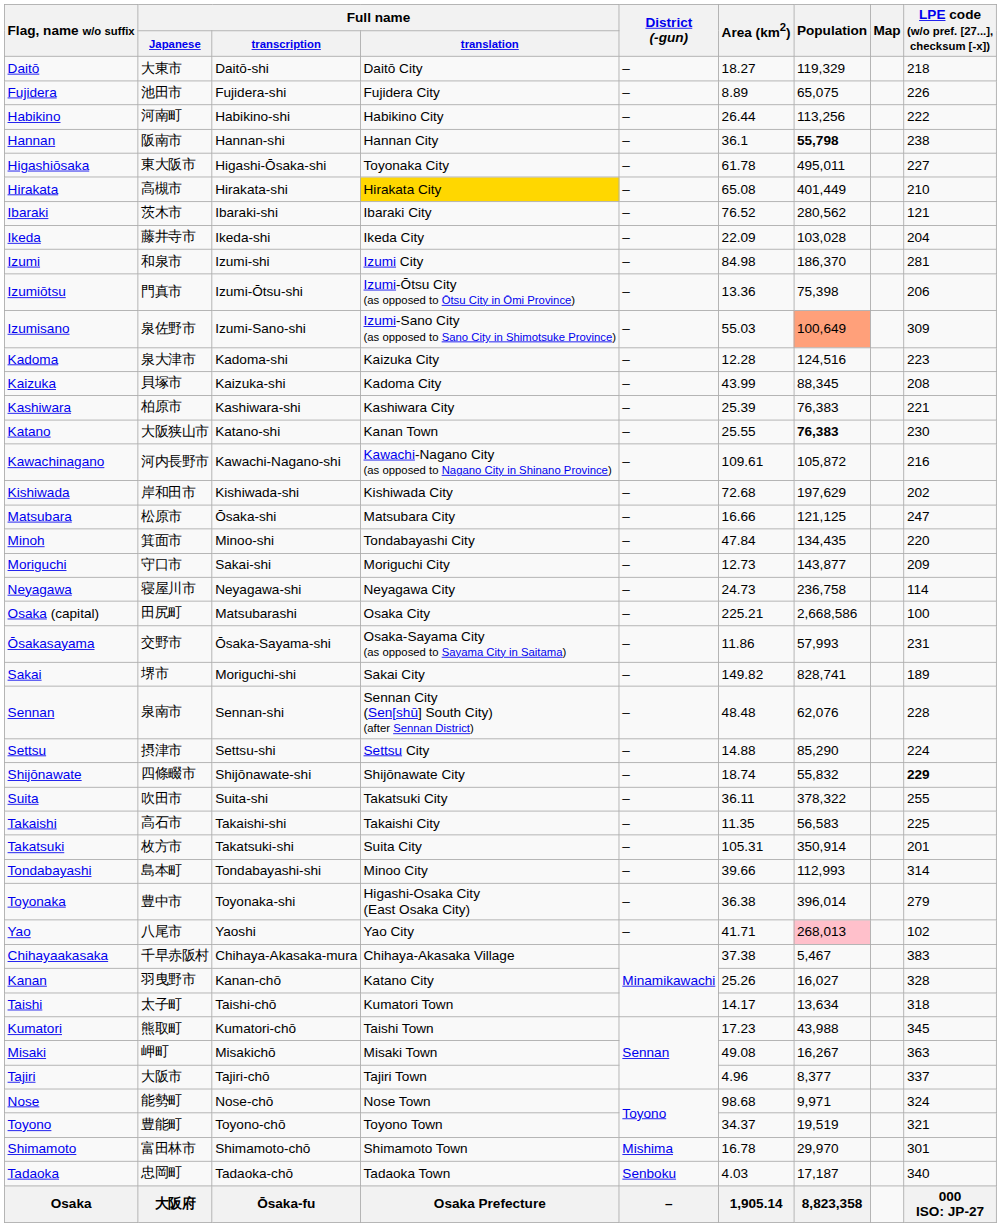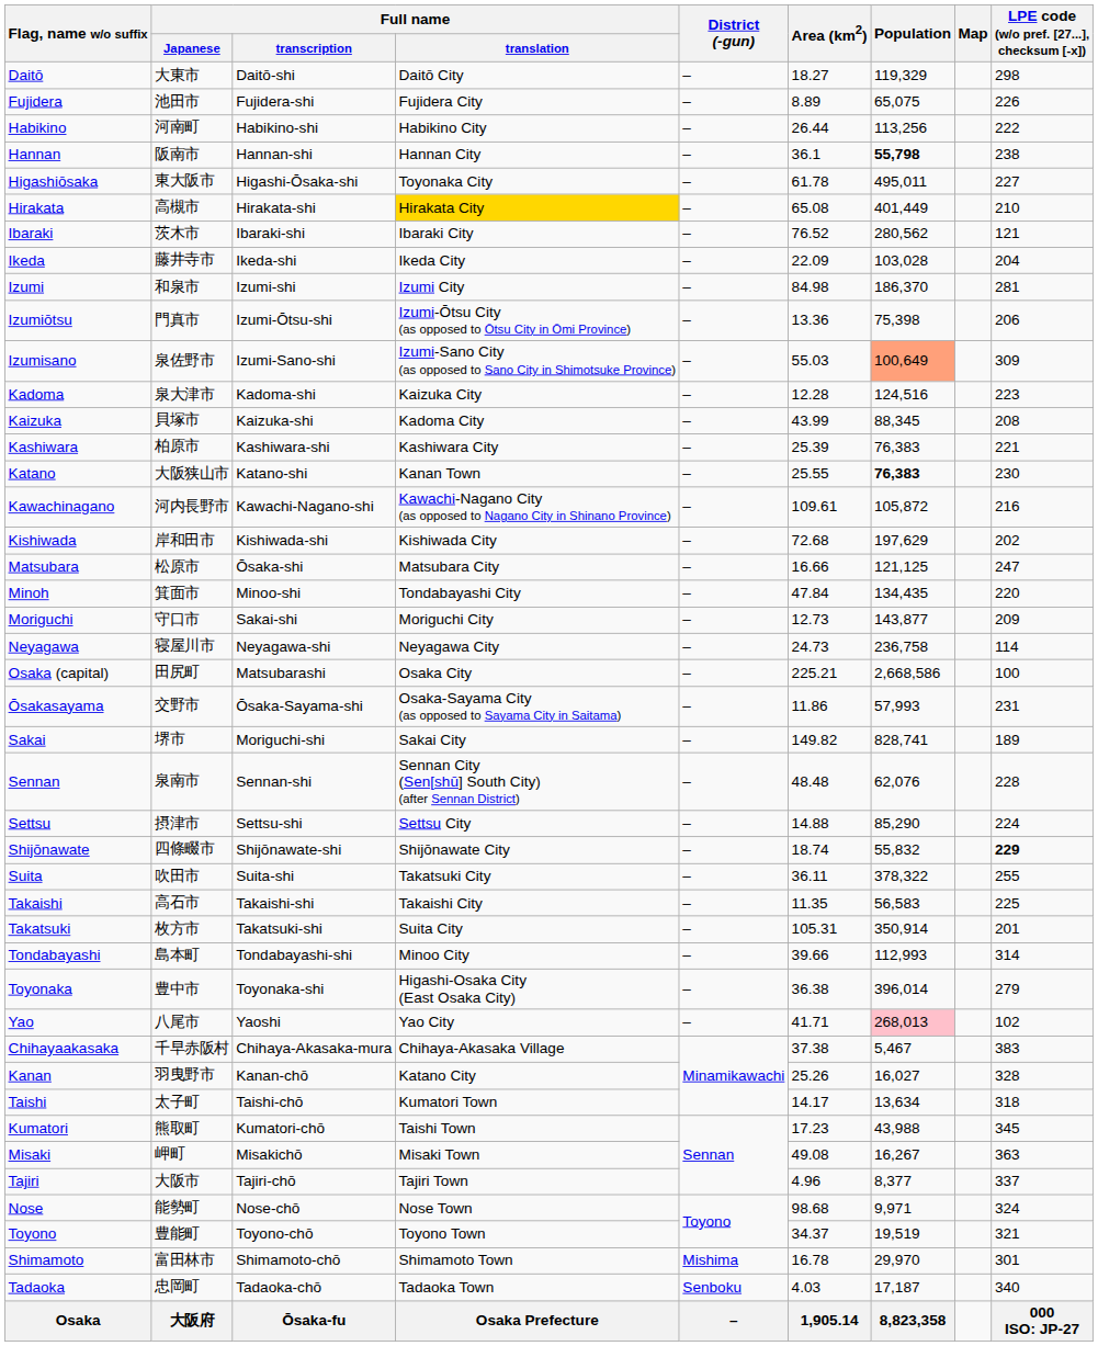 <table class="wikitable sortable">
 <tr>
 <th rowspan="2">Flag, name <small>w/o suffix</small></th>
 <th colspan="3">Full name</th>
 <th rowspan="2"><a href='#'>District</a><br><em>(-gun)</em></th>
 <th rowspan="2">Area (km<sup>2</sup>)</th>
 <th rowspan="2">Population</th>
 <th rowspan="2">Map</th>
 <th rowspan="2"><a href='#'>LPE</a> code<br><small>(w/o pref. [27...],<br>checksum [-x])</small></th>
 </tr>
 <tr>
 <th><small><a href='#'>Japanese</a></small></th>
 <th><small><a href='#'>transcription</a></small></th>
 <th><small><a href='#'>translation</a></small></th>
 </tr>
 <tr>
 <td> <a href='#'>Daitō</a></td>
 <td>大東市</td>
 <td>Daitō-shi</td>
 <td>Daitō City</td>
 <td>–</td>
 <td>18.27</td>
 <td>119,329</td>
 <td></td>
-<td>218</td>
+<td>298</td>
 </tr>
 <tr>
 <td> <a href='#'>Fujidera</a></td>
 <td>池田市</td>
 <td>Fujidera-shi</td>
 <td>Fujidera City</td>
 <td>–</td>
 <td>8.89</td>
 <td>65,075</td>
 <td></td>
 <td>226</td>
 </tr>
 <tr>
 <td> <a href='#'>Habikino</a></td>
 <td>河南町</td>
 <td>Habikino-shi</td>
 <td>Habikino City</td>
 <td>–</td>
 <td>26.44</td>
 <td>113,256</td>
 <td></td>
 <td>222</td>
 </tr>
 <tr>
 <td> <a href='#'>Hannan</a></td>
 <td>阪南市</td>
 <td>Hannan-shi</td>
 <td>Hannan City</td>
 <td>–</td>
 <td>36.1</td>
 <td><strong>55,798</strong></td>
 <td></td>
 <td>238</td>
 </tr>
 <tr>
 <td> <a href='#'>Higashiōsaka</a></td>
 <td>東大阪市</td>
 <td>Higashi-Ōsaka-shi</td>
 <td>Toyonaka City</td>
 <td>–</td>
 <td>61.78</td>
 <td>495,011</td>
 <td></td>
 <td>227</td>
 </tr>
 <tr>
 <td> <a href='#'>Hirakata</a></td>
 <td>高槻市</td>
 <td>Hirakata-shi</td>
 <td style="background: gold;">Hirakata City</td>
 <td>–</td>
 <td>65.08</td>
 <td>401,449</td>
 <td></td>
 <td>210</td>
 </tr>
 <tr>
 <td> <a href='#'>Ibaraki</a></td>
 <td>茨木市</td>
 <td>Ibaraki-shi</td>
 <td>Ibaraki City</td>
 <td>–</td>
 <td>76.52</td>
 <td>280,562</td>
 <td></td>
 <td>121</td>
 </tr>
 <tr>
 <td> <a href='#'>Ikeda</a></td>
 <td>藤井寺市</td>
 <td>Ikeda-shi</td>
 <td>Ikeda City</td>
 <td>–</td>
 <td>22.09</td>
 <td>103,028</td>
 <td></td>
 <td>204</td>
 </tr>
 <tr>
 <td> <a href='#'>Izumi</a></td>
 <td>和泉市</td>
 <td>Izumi-shi</td>
 <td><a href='#'>Izumi</a> City</td>
 <td>–</td>
 <td>84.98</td>
 <td>186,370</td>
 <td></td>
 <td>281</td>
 </tr>
 <tr>
 <td> <a href='#'>Izumiōtsu</a></td>
 <td>門真市</td>
 <td>Izumi-Ōtsu-shi</td>
 <td><a href='#'>Izumi</a>-Ōtsu City<br><small>(as opposed to <a href='#'>Ōtsu City in Ōmi Province</a>)</small></td>
 <td>–</td>
 <td>13.36</td>
 <td>75,398</td>
 <td></td>
 <td>206</td>
 </tr>
 <tr>
 <td> <a href='#'>Izumisano</a></td>
 <td>泉佐野市</td>
 <td>Izumi-Sano-shi</td>
 <td><a href='#'>Izumi</a>-Sano City<br><small>(as opposed to <a href='#'>Sano City in Shimotsuke Province</a>)</small></td>
 <td>–</td>
 <td>55.03</td>
 <td style="background: lightsalmon;">100,649</td>
 <td></td>
 <td>309</td>
 </tr>
 <tr>
 <td> <a href='#'>Kadoma</a></td>
 <td>泉大津市</td>
 <td>Kadoma-shi</td>
 <td>Kaizuka City</td>
 <td>–</td>
 <td>12.28</td>
 <td>124,516</td>
 <td></td>
 <td>223</td>
 </tr>
 <tr>
 <td> <a href='#'>Kaizuka</a></td>
 <td>貝塚市</td>
 <td>Kaizuka-shi</td>
 <td>Kadoma City</td>
 <td>–</td>
 <td>43.99</td>
 <td>88,345</td>
 <td></td>
 <td>208</td>
 </tr>
 <tr>
 <td> <a href='#'>Kashiwara</a></td>
 <td>柏原市</td>
 <td>Kashiwara-shi</td>
 <td>Kashiwara City</td>
 <td>–</td>
 <td>25.39</td>
 <td>76,383</td>
 <td></td>
 <td>221</td>
 </tr>
 <tr>
 <td> <a href='#'>Katano</a></td>
 <td>大阪狭山市</td>
 <td>Katano-shi</td>
 <td>Kanan Town</td>
 <td>–</td>
 <td>25.55</td>
 <td><strong>76,383</strong></td>
 <td></td>
 <td>230</td>
 </tr>
 <tr>
 <td> <a href='#'>Kawachinagano</a></td>
 <td>河内長野市</td>
 <td>Kawachi-Nagano-shi</td>
 <td><a href='#'>Kawachi</a>-Nagano City<br><small>(as opposed to <a href='#'>Nagano City in Shinano Province</a>)</small></td>
 <td>–</td>
 <td>109.61</td>
 <td>105,872</td>
 <td></td>
 <td>216</td>
 </tr>
 <tr>
 <td> <a href='#'>Kishiwada</a></td>
 <td>岸和田市</td>
 <td>Kishiwada-shi</td>
 <td>Kishiwada City</td>
 <td>–</td>
 <td>72.68</td>
 <td>197,629</td>
 <td></td>
 <td>202</td>
 </tr>
 <tr>
 <td> <a href='#'>Matsubara</a></td>
 <td>松原市</td>
 <td>Ōsaka-shi</td>
 <td>Matsubara City</td>
 <td>–</td>
 <td>16.66</td>
 <td>121,125</td>
 <td></td>
 <td>247</td>
 </tr>
 <tr>
 <td> <a href='#'>Minoh</a></td>
 <td>箕面市</td>
 <td>Minoo-shi</td>
 <td>Tondabayashi City</td>
 <td>–</td>
 <td>47.84</td>
 <td>134,435</td>
 <td></td>
 <td>220</td>
 </tr>
 <tr>
 <td> <a href='#'>Moriguchi</a></td>
 <td>守口市</td>
 <td>Sakai-shi</td>
 <td>Moriguchi City</td>
 <td>–</td>
 <td>12.73</td>
 <td>143,877</td>
 <td></td>
 <td>209</td>
 </tr>
 <tr>
 <td> <a href='#'>Neyagawa</a></td>
 <td>寝屋川市</td>
 <td>Neyagawa-shi</td>
 <td>Neyagawa City</td>
 <td>–</td>
 <td>24.73</td>
 <td>236,758</td>
 <td></td>
 <td>114</td>
 </tr>
 <tr>
 <td> <a href='#'>Osaka</a> (capital)</td>
 <td>田尻町</td>
 <td>Matsubarashi</td>
 <td>Osaka City</td>
 <td>–</td>
 <td>225.21</td>
 <td>2,668,586</td>
 <td></td>
 <td>100</td>
 </tr>
 <tr>
 <td> <a href='#'>Ōsakasayama</a></td>
 <td>交野市</td>
 <td>Ōsaka-Sayama-shi</td>
 <td>Osaka-Sayama City<br><small>(as opposed to <a href='#'>Sayama City in Saitama</a>)</small></td>
 <td>–</td>
 <td>11.86</td>
 <td>57,993</td>
 <td></td>
 <td>231</td>
 </tr>
 <tr>
 <td> <a href='#'>Sakai</a></td>
 <td>堺市</td>
 <td>Moriguchi-shi</td>
 <td>Sakai City</td>
 <td>–</td>
 <td>149.82</td>
 <td>828,741</td>
 <td></td>
 <td>189</td>
 </tr>
 <tr>
 <td> <a href='#'>Sennan</a></td>
 <td>泉南市</td>
 <td>Sennan-shi</td>
 <td>Sennan City<br>(<a href='#'>Sen[shū</a>] South City)<br><small>(after <a href='#'>Sennan District</a>)</small></td>
 <td>–</td>
 <td>48.48</td>
 <td>62,076</td>
 <td></td>
 <td>228</td>
 </tr>
 <tr>
 <td> <a href='#'>Settsu</a></td>
 <td>摂津市</td>
 <td>Settsu-shi</td>
 <td><a href='#'>Settsu</a> City</td>
 <td>–</td>
 <td>14.88</td>
 <td>85,290</td>
 <td></td>
 <td>224</td>
 </tr>
 <tr>
 <td> <a href='#'>Shijōnawate</a></td>
 <td>四條畷市</td>
 <td>Shijōnawate-shi</td>
 <td>Shijōnawate City</td>
 <td>–</td>
 <td>18.74</td>
 <td>55,832</td>
 <td></td>
 <td><strong>229</strong></td>
 </tr>
 <tr>
 <td> <a href='#'>Suita</a></td>
 <td>吹田市</td>
 <td>Suita-shi</td>
 <td>Takatsuki City</td>
 <td>–</td>
 <td>36.11</td>
 <td>378,322</td>
 <td></td>
 <td>255</td>
 </tr>
 <tr>
 <td> <a href='#'>Takaishi</a></td>
 <td>高石市</td>
 <td>Takaishi-shi</td>
 <td>Takaishi City</td>
 <td>–</td>
 <td>11.35</td>
 <td>56,583</td>
 <td></td>
 <td>225</td>
 </tr>
 <tr>
 <td> <a href='#'>Takatsuki</a></td>
 <td>枚方市</td>
 <td>Takatsuki-shi</td>
 <td>Suita City</td>
 <td>–</td>
 <td>105.31</td>
 <td>350,914</td>
 <td></td>
 <td>201</td>
 </tr>
 <tr>
 <td> <a href='#'>Tondabayashi</a></td>
 <td>島本町</td>
 <td>Tondabayashi-shi</td>
 <td>Minoo City</td>
 <td>–</td>
 <td>39.66</td>
 <td>112,993</td>
 <td></td>
 <td>314</td>
 </tr>
 <tr>
 <td> <a href='#'>Toyonaka</a></td>
 <td>豊中市</td>
 <td>Toyonaka-shi</td>
 <td>Higashi-Osaka City<br>(East Osaka City)</td>
 <td>–</td>
 <td>36.38</td>
 <td>396,014</td>
 <td></td>
 <td>279</td>
 </tr>
 <tr>
 <td> <a href='#'>Yao</a></td>
 <td>八尾市</td>
 <td>Yaoshi</td>
 <td>Yao City</td>
 <td>–</td>
 <td>41.71</td>
 <td style="background: pink;">268,013</td>
 <td></td>
 <td>102</td>
 </tr>
 <tr>
 <td> <a href='#'>Chihayaakasaka</a></td>
 <td>千早赤阪村</td>
 <td>Chihaya-Akasaka-mura</td>
 <td>Chihaya-Akasaka Village</td>
 <td rowspan="3"><a href='#'>Minamikawachi</a></td>
 <td>37.38</td>
 <td>5,467</td>
 <td></td>
 <td>383</td>
 </tr>
 <tr>
 <td> <a href='#'>Kanan</a></td>
 <td>羽曳野市</td>
 <td>Kanan-chō</td>
 <td>Katano City</td>
 <td>25.26</td>
 <td>16,027</td>
 <td></td>
 <td>328</td>
 </tr>
 <tr>
 <td> <a href='#'>Taishi</a></td>
 <td>太子町</td>
 <td>Taishi-chō</td>
 <td>Kumatori Town</td>
 <td>14.17</td>
 <td>13,634</td>
 <td></td>
 <td>318</td>
 </tr>
 <tr>
 <td> <a href='#'>Kumatori</a></td>
 <td>熊取町</td>
 <td>Kumatori-chō</td>
 <td>Taishi Town</td>
 <td rowspan="3"><a href='#'>Sennan</a></td>
 <td>17.23</td>
 <td>43,988</td>
 <td></td>
 <td>345</td>
 </tr>
 <tr>
 <td> <a href='#'>Misaki</a></td>
 <td>岬町</td>
 <td>Misakichō</td>
 <td>Misaki Town</td>
 <td>49.08</td>
 <td>16,267</td>
 <td></td>
 <td>363</td>
 </tr>
 <tr>
 <td> <a href='#'>Tajiri</a></td>
 <td>大阪市</td>
 <td>Tajiri-chō</td>
 <td>Tajiri Town</td>
 <td>4.96</td>
 <td>8,377</td>
 <td></td>
 <td>337</td>
 </tr>
 <tr>
 <td> <a href='#'>Nose</a></td>
 <td>能勢町</td>
 <td>Nose-chō</td>
 <td>Nose Town</td>
 <td rowspan="2"><a href='#'>Toyono</a></td>
 <td>98.68</td>
 <td>9,971</td>
 <td></td>
 <td>324</td>
 </tr>
 <tr>
 <td> <a href='#'>Toyono</a></td>
 <td>豊能町</td>
 <td>Toyono-chō</td>
 <td>Toyono Town</td>
 <td>34.37</td>
 <td>19,519</td>
 <td></td>
 <td>321</td>
 </tr>
 <tr>
 <td> <a href='#'>Shimamoto</a></td>
 <td>富田林市</td>
 <td>Shimamoto-chō</td>
 <td>Shimamoto Town</td>
 <td><a href='#'>Mishima</a></td>
 <td>16.78</td>
 <td>29,970</td>
 <td></td>
 <td>301</td>
 </tr>
 <tr>
 <td> <a href='#'>Tadaoka</a></td>
 <td>忠岡町</td>
 <td>Tadaoka-chō</td>
 <td>Tadaoka Town</td>
 <td><a href='#'>Senboku</a></td>
 <td>4.03</td>
 <td>17,187</td>
 <td></td>
 <td>340</td>
 </tr>
 <tr>
 <th> Osaka</th>
 <th>大阪府</th>
 <th>Ōsaka-fu</th>
 <th>Osaka Prefecture</th>
 <th>–</th>
 <th>1,905.14</th>
 <th>8,823,358</th>
 <td></td>
 <th>000<br>ISO: JP-27</th>
 </tr>
 </table>
